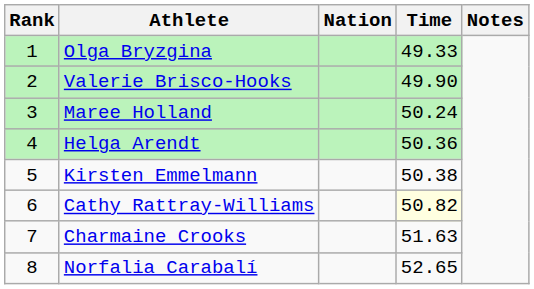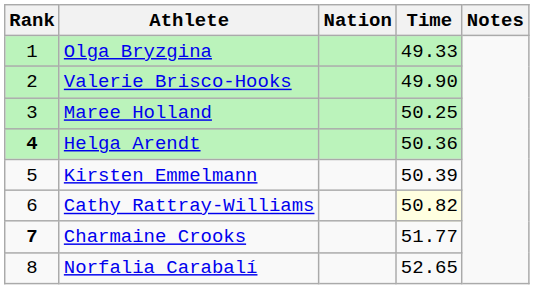 <table class="wikitable sortable" style="text-align:center">
 <tr>
 <th>Rank</th>
 <th>Athlete</th>
 <th>Nation</th>
 <th>Time</th>
 <th>Notes</th>
 </tr>
 <tr style="background:#bbf3bb;">
 <td>1</td>
 <td align=left><a href='#'>Olga Bryzgina</a></td>
 <td align=left></td>
 <td>49.33</td>
 </tr>
 <tr style="background:#bbf3bb;">
 <td>2</td>
 <td align=left><a href='#'>Valerie Brisco-Hooks</a></td>
 <td align=left></td>
 <td>49.90</td>
 </tr>
 <tr style="background:#bbf3bb;">
 <td>3</td>
 <td align=left><a href='#'>Maree Holland</a></td>
 <td align=left></td>
-<td>50.24</td>
+<td>50.25</td>
 </tr>
 <tr style="background:#bbf3bb;">
-<td>4</td>
+<td><strong>4</strong></td>
 <td align=left><a href='#'>Helga Arendt</a></td>
 <td align=left></td>
 <td>50.36</td>
 </tr>
 <tr>
 <td>5</td>
 <td align=left><a href='#'>Kirsten Emmelmann</a></td>
 <td align=left></td>
-<td>50.38</td>
+<td>50.39</td>
 </tr>
 <tr>
 <td>6</td>
 <td align=left><a href='#'>Cathy Rattray-Williams</a></td>
 <td align=left></td>
 <td style="background: lightyellow;">50.82</td>
 </tr>
 <tr>
-<td>7</td>
+<td><strong>7</strong></td>
 <td align=left><a href='#'>Charmaine Crooks</a></td>
 <td align=left></td>
-<td>51.63</td>
+<td>51.77</td>
 </tr>
 <tr>
 <td>8</td>
 <td align=left><a href='#'>Norfalia Carabalí</a></td>
 <td align=left></td>
 <td>52.65</td>
 </tr>
 </table>
